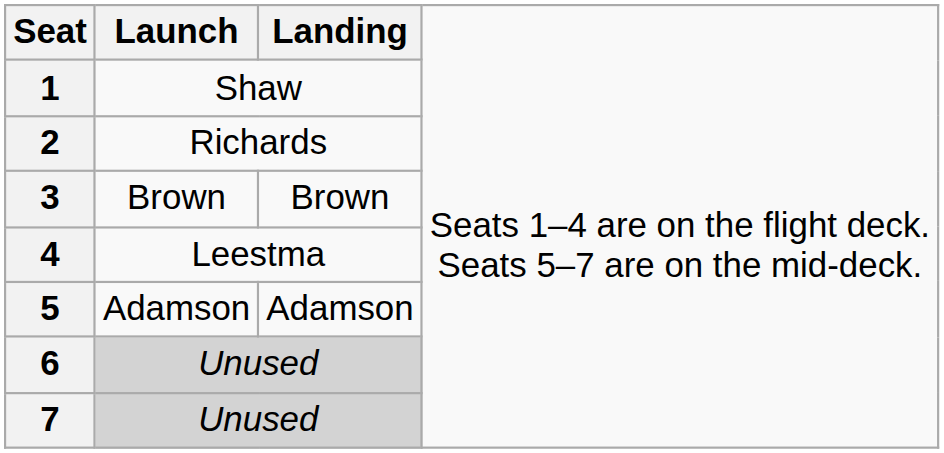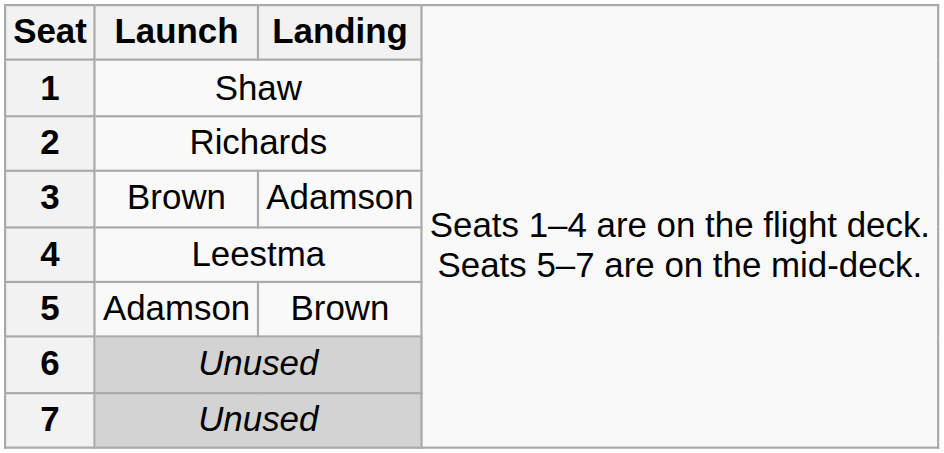 <table class="wikitable" style="text-align:center">
 <tr>
 <th>Seat</th>
 <th>Launch</th>
 <th>Landing</th>
 <td rowspan=8><br>Seats 1–4 are on the flight deck.<br>Seats 5–7 are on the mid-deck.</td>
 </tr>
 <tr>
 <th>1</th>
 <td colspan=2>Shaw</td>
 </tr>
 <tr>
 <th>2</th>
 <td colspan=2>Richards</td>
 </tr>
 <tr>
 <th>3</th>
 <td>Brown</td>
-<td>Brown</td>
+<td>Adamson</td>
 </tr>
 <tr>
 <th>4</th>
 <td colspan=2>Leestma</td>
 </tr>
 <tr>
 <th>5</th>
 <td>Adamson</td>
-<td>Adamson</td>
+<td>Brown</td>
 </tr>
 <tr>
 <th>6</th>
 <td colspan=2 style="background-color:lightgray"><em>Unused</em></td>
 </tr>
 <tr>
 <th>7</th>
 <td colspan=2 style="background-color:lightgray"><em>Unused</em></td>
 </tr>
 </table>
